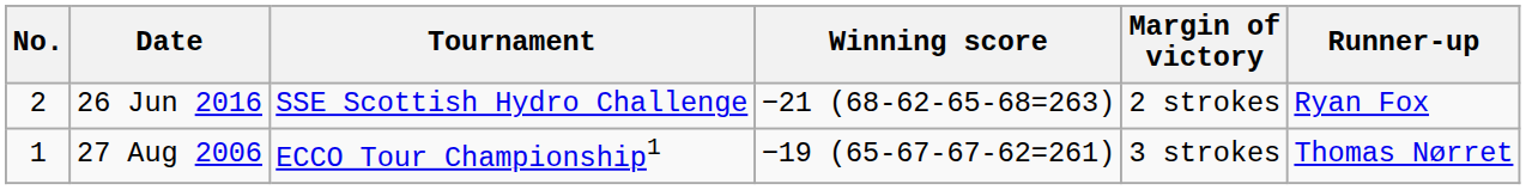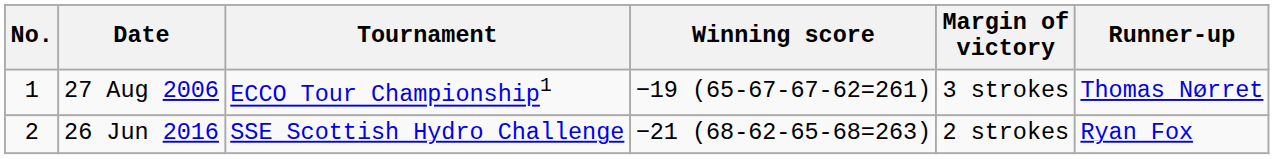 <table class="wikitable" style="font-size:95%;">
 <tr>
 <th>No.</th>
 <th>Date</th>
 <th>Tournament</th>
 <th>Winning score</th>
 <th>Margin of<br>victory</th>
 <th>Runner-up</th>
 </tr>
 <tr>
+<td align=center>1</td>
+<td align=right>27 Aug <a href='#'>2006</a></td>
+<td><a href='#'>ECCO Tour Championship</a><sup>1</sup></td>
+<td>−19 (65-67-67-62=261)</td>
+<td>3 strokes</td>
+<td> <a href='#'>Thomas Nørret</a></td>
+</tr>
+<tr>
 <td align=center>2</td>
 <td align=right>26 Jun <a href='#'>2016</a></td>
 <td><a href='#'>SSE Scottish Hydro Challenge</a></td>
 <td>−21 (68-62-65-68=263)</td>
 <td>2 strokes</td>
 <td> <a href='#'>Ryan Fox</a></td>
 </tr>
-<tr>
-<td align=center>1</td>
-<td align=right>27 Aug <a href='#'>2006</a></td>
-<td><a href='#'>ECCO Tour Championship</a><sup>1</sup></td>
-<td>−19 (65-67-67-62=261)</td>
-<td>3 strokes</td>
-<td> <a href='#'>Thomas Nørret</a></td>
-</tr>
 </table>
